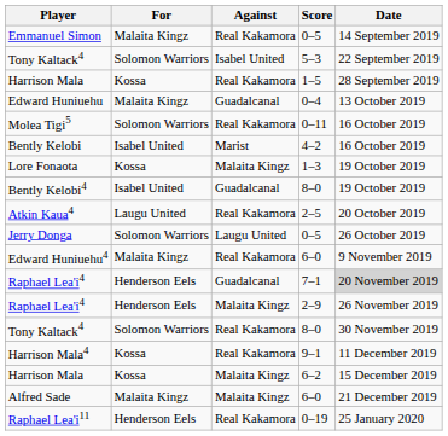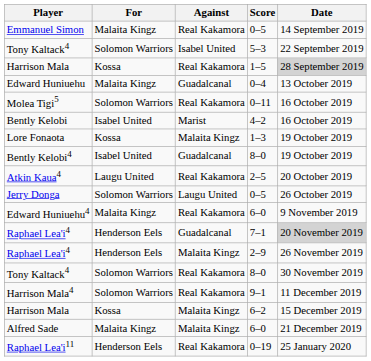 <table class="wikitable">
 <tr>
 <th>Player</th>
 <th>For</th>
 <th>Against</th>
 <th>Score</th>
 <th>Date</th>
 </tr>
 <tr>
 <td> <a href='#'>Emmanuel Simon</a></td>
 <td>Malaita Kingz</td>
 <td>Real Kakamora</td>
 <td>0–5</td>
 <td>14 September 2019</td>
 </tr>
 <tr>
 <td> Tony Kaltack<sup>4</sup></td>
 <td>Solomon Warriors</td>
 <td>Isabel United</td>
 <td>5–3</td>
 <td>22 September 2019</td>
 </tr>
 <tr>
 <td> Harrison Mala</td>
 <td>Kossa</td>
 <td>Real Kakamora</td>
 <td>1–5</td>
-<td>28 September 2019</td>
+<td style="background: lightgrey;">28 September 2019</td>
 </tr>
 <tr>
 <td> Edward Huniuehu</td>
 <td>Malaita Kingz</td>
 <td>Guadalcanal</td>
 <td>0–4</td>
 <td>13 October 2019</td>
 </tr>
 <tr>
 <td> Molea Tigi<sup>5</sup></td>
 <td>Solomon Warriors</td>
 <td>Real Kakamora</td>
 <td>0–11</td>
 <td>16 October 2019</td>
 </tr>
 <tr>
 <td> Bently Kelobi</td>
 <td>Isabel United</td>
 <td>Marist</td>
 <td>4–2</td>
 <td>16 October 2019</td>
 </tr>
 <tr>
 <td> Lore Fonaota</td>
 <td>Kossa</td>
 <td>Malaita Kingz</td>
 <td>1–3</td>
 <td>19 October 2019</td>
 </tr>
 <tr>
 <td> Bently Kelobi<sup>4</sup></td>
 <td>Isabel United</td>
 <td>Guadalcanal</td>
 <td>8–0</td>
 <td>19 October 2019</td>
 </tr>
 <tr>
 <td> <a href='#'>Atkin Kaua</a><sup>4</sup></td>
 <td>Laugu United</td>
 <td>Real Kakamora</td>
 <td>2–5</td>
 <td>20 October 2019</td>
 </tr>
 <tr>
 <td> <a href='#'>Jerry Donga</a></td>
 <td>Solomon Warriors</td>
 <td>Laugu United</td>
 <td>0–5</td>
 <td>26 October 2019</td>
 </tr>
 <tr>
 <td> Edward Huniuehu<sup>4</sup></td>
 <td>Malaita Kingz</td>
 <td>Real Kakamora</td>
 <td>6–0</td>
 <td>9 November 2019</td>
 </tr>
 <tr>
 <td> <a href='#'>Raphael Lea'i</a><sup>4</sup></td>
 <td>Henderson Eels</td>
 <td>Guadalcanal</td>
 <td>7–1</td>
 <td style="background: lightgrey;">20 November 2019</td>
 </tr>
 <tr>
 <td> <a href='#'>Raphael Lea'i</a><sup>4</sup></td>
 <td>Henderson Eels</td>
 <td>Malaita Kingz</td>
 <td>2–9</td>
 <td>26 November 2019</td>
 </tr>
 <tr>
 <td> Tony Kaltack<sup>4</sup></td>
 <td>Solomon Warriors</td>
 <td>Real Kakamora</td>
 <td>8–0</td>
 <td>30 November 2019</td>
 </tr>
 <tr>
 <td> Harrison Mala<sup>4</sup></td>
-<td>Kossa</td>
+<td>Solomon Warriors</td>
 <td>Real Kakamora</td>
 <td>9–1</td>
 <td>11 December 2019</td>
 </tr>
 <tr>
 <td> Harrison Mala</td>
 <td>Kossa</td>
 <td>Malaita Kingz</td>
 <td>6–2</td>
 <td>15 December 2019</td>
 </tr>
 <tr>
 <td> Alfred Sade</td>
 <td>Malaita Kingz</td>
 <td>Malaita Kingz</td>
 <td>6–0</td>
 <td>21 December 2019</td>
 </tr>
 <tr>
 <td> <a href='#'>Raphael Lea'i</a><sup>11</sup></td>
 <td>Henderson Eels</td>
 <td>Real Kakamora</td>
 <td>0–19</td>
 <td>25 January 2020</td>
 </tr>
 </table>
